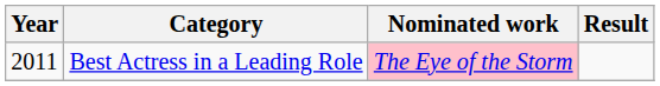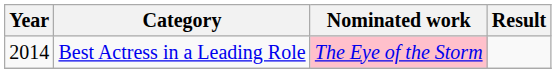 <table class="wikitable sortable">
 <tr>
 <th>Year</th>
 <th>Category</th>
 <th>Nominated work</th>
 <th>Result</th>
 </tr>
 <tr>
-<td>2011</td>
+<td>2014</td>
 <td><a href='#'>Best Actress in a Leading Role</a></td>
 <td style="background: pink;"><em><a href='#'>The Eye of the Storm</a></em></td>
 <td></td>
 </tr>
 <tr>
 </tr>
 </table>
